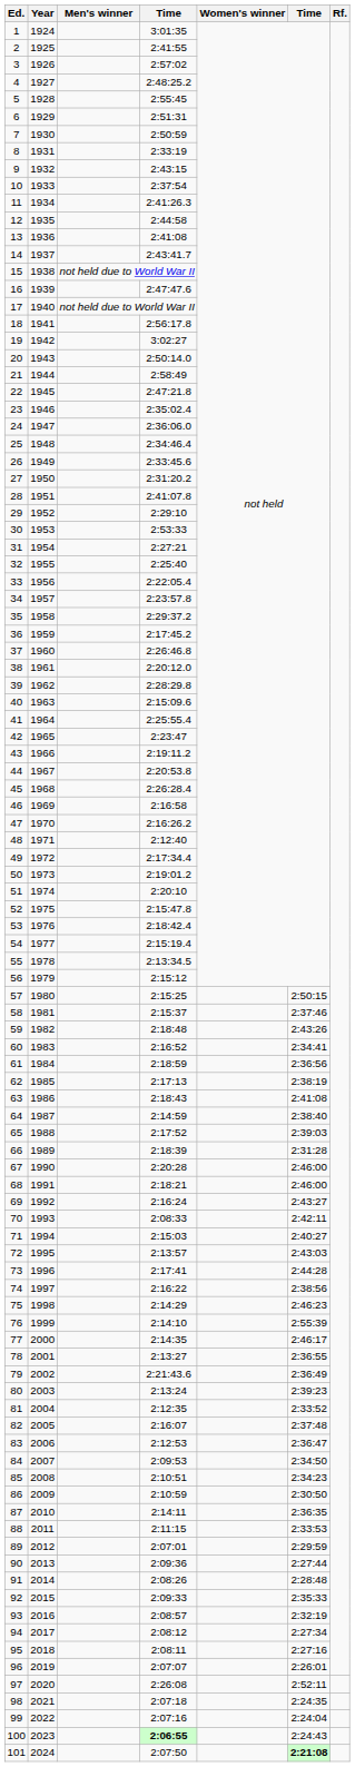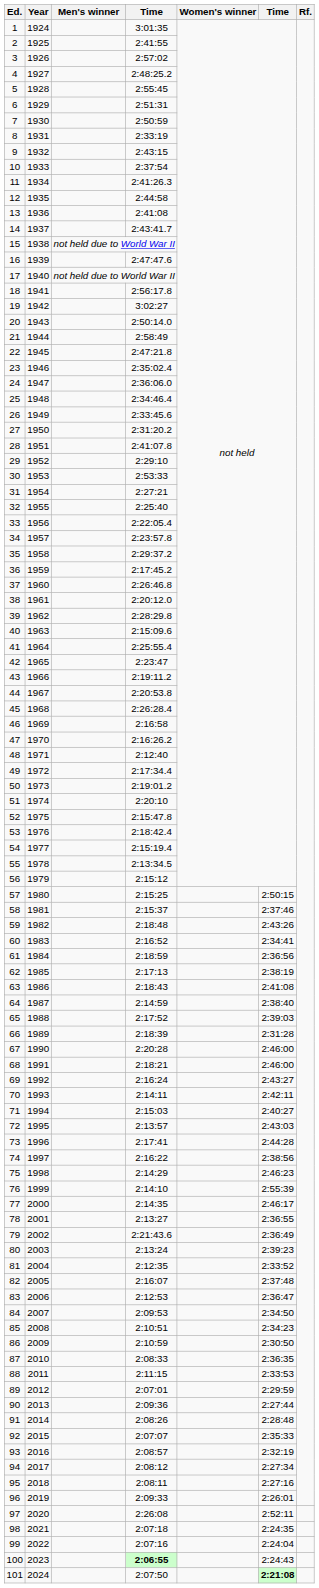 <table class="wikitable sortable" style="text-align:center">
 <tr>
 <th class="unsortable">Ed.</th>
 <th>Year</th>
 <th>Men's winner</th>
 <th>Time</th>
 <th>Women's winner</th>
 <th>Time</th>
 <th class="unsortable">Rf.</th>
 </tr>
 <tr>
 <td>1</td>
 <td>1924</td>
 <td align="left"></td>
 <td>3:01:35</td>
 <td rowspan="56" colspan="2" align="center" data-sort-value=""><em>not held</em></td>
 </tr>
 <tr>
 <td>2</td>
 <td>1925</td>
 <td align="left"></td>
 <td>2:41:55</td>
 </tr>
 <tr>
 <td>3</td>
 <td>1926</td>
 <td align="left"></td>
 <td>2:57:02</td>
 </tr>
 <tr>
 <td>4</td>
 <td>1927</td>
 <td align="left"></td>
 <td>2:48:25.2</td>
 </tr>
 <tr>
 <td>5</td>
 <td>1928</td>
 <td align="left"></td>
 <td>2:55:45</td>
 </tr>
 <tr>
 <td>6</td>
 <td>1929</td>
 <td align="left"></td>
 <td>2:51:31</td>
 </tr>
 <tr>
 <td>7</td>
 <td>1930</td>
 <td align="left"></td>
 <td>2:50:59</td>
 </tr>
 <tr>
 <td>8</td>
 <td>1931</td>
 <td align="left"></td>
 <td>2:33:19</td>
 </tr>
 <tr>
 <td>9</td>
 <td>1932</td>
 <td align="left"></td>
 <td>2:43:15</td>
 </tr>
 <tr>
 <td>10</td>
 <td>1933</td>
 <td align="left"></td>
 <td>2:37:54</td>
 </tr>
 <tr>
 <td>11</td>
 <td>1934</td>
 <td align="left"></td>
 <td>2:41:26.3</td>
 </tr>
 <tr>
 <td>12</td>
 <td>1935</td>
 <td align="left"></td>
 <td>2:44:58</td>
 </tr>
 <tr>
 <td>13</td>
 <td>1936</td>
 <td align="left"></td>
 <td>2:41:08</td>
 </tr>
 <tr>
 <td>14</td>
 <td>1937</td>
 <td align="left"></td>
 <td>2:43:41.7</td>
 </tr>
 <tr>
 <td>15</td>
 <td>1938</td>
 <td colspan="2" align="center" data-sort-value=""><em>not held due to <a href='#'>World War II</a></em></td>
 </tr>
 <tr>
 <td>16</td>
 <td>1939</td>
 <td align="left"></td>
 <td>2:47:47.6</td>
 </tr>
 <tr>
 <td>17</td>
 <td>1940</td>
 <td colspan="2" align="center" data-sort-value=""><em>not held due to World War II</em></td>
 </tr>
 <tr>
 <td>18</td>
 <td>1941</td>
 <td align="left"></td>
 <td>2:56:17.8</td>
 </tr>
 <tr>
 <td>19</td>
 <td>1942</td>
 <td align="left"></td>
 <td>3:02:27</td>
 </tr>
 <tr>
 <td>20</td>
 <td>1943</td>
 <td align="left"></td>
 <td>2:50:14.0</td>
 </tr>
 <tr>
 <td>21</td>
 <td>1944</td>
 <td align="left"></td>
 <td>2:58:49</td>
 </tr>
 <tr>
 <td>22</td>
 <td>1945</td>
 <td align="left"></td>
 <td>2:47:21.8</td>
 </tr>
 <tr>
 <td>23</td>
 <td>1946</td>
 <td align="left"></td>
 <td>2:35:02.4</td>
 </tr>
 <tr>
 <td>24</td>
 <td>1947</td>
 <td align="left"></td>
 <td>2:36:06.0</td>
 </tr>
 <tr>
 <td>25</td>
 <td>1948</td>
 <td align="left"></td>
 <td>2:34:46.4</td>
 </tr>
 <tr>
 <td>26</td>
 <td>1949</td>
 <td align="left"></td>
 <td>2:33:45.6</td>
 </tr>
 <tr>
 <td>27</td>
 <td>1950</td>
 <td align="left"></td>
 <td>2:31:20.2</td>
 </tr>
 <tr>
 <td>28</td>
 <td>1951</td>
 <td align="left"></td>
 <td>2:41:07.8</td>
 </tr>
 <tr>
 <td>29</td>
 <td>1952</td>
 <td align="left"></td>
 <td>2:29:10</td>
 </tr>
 <tr>
 <td>30</td>
 <td>1953</td>
 <td align="left"></td>
 <td>2:53:33</td>
 </tr>
 <tr>
 <td>31</td>
 <td>1954</td>
 <td align="left"></td>
 <td>2:27:21</td>
 </tr>
 <tr>
 <td>32</td>
 <td>1955</td>
 <td align="left"></td>
 <td>2:25:40</td>
 </tr>
 <tr>
 <td>33</td>
 <td>1956</td>
 <td align="left"></td>
 <td>2:22:05.4</td>
 </tr>
 <tr>
 <td>34</td>
 <td>1957</td>
 <td align="left"></td>
 <td>2:23:57.8</td>
 </tr>
 <tr>
 <td>35</td>
 <td>1958</td>
 <td align="left"></td>
 <td>2:29:37.2</td>
 </tr>
 <tr>
 <td>36</td>
 <td>1959</td>
 <td align="left"></td>
 <td>2:17:45.2</td>
 </tr>
 <tr>
 <td>37</td>
 <td>1960</td>
 <td align="left"></td>
 <td>2:26:46.8</td>
 </tr>
 <tr>
 <td>38</td>
 <td>1961</td>
 <td align="left"></td>
 <td>2:20:12.0</td>
 </tr>
 <tr>
 <td>39</td>
 <td>1962</td>
 <td align="left"></td>
 <td>2:28:29.8</td>
 </tr>
 <tr>
 <td>40</td>
 <td>1963</td>
 <td align="left"></td>
 <td>2:15:09.6</td>
 </tr>
 <tr>
 <td>41</td>
 <td>1964</td>
 <td align="left"></td>
 <td>2:25:55.4</td>
 </tr>
 <tr>
 <td>42</td>
 <td>1965</td>
 <td align="left"></td>
 <td>2:23:47</td>
 </tr>
 <tr>
 <td>43</td>
 <td>1966</td>
 <td align="left"></td>
 <td>2:19:11.2</td>
 </tr>
 <tr>
 <td>44</td>
 <td>1967</td>
 <td align="left"></td>
 <td>2:20:53.8</td>
 </tr>
 <tr>
 <td>45</td>
 <td>1968</td>
 <td align="left"></td>
 <td>2:26:28.4</td>
 </tr>
 <tr>
 <td>46</td>
 <td>1969</td>
 <td align="left"></td>
 <td>2:16:58</td>
 </tr>
 <tr>
 <td>47</td>
 <td>1970</td>
 <td align="left"></td>
 <td>2:16:26.2</td>
 </tr>
 <tr>
 <td>48</td>
 <td>1971</td>
 <td align="left"></td>
 <td>2:12:40</td>
 </tr>
 <tr>
 <td>49</td>
 <td>1972</td>
 <td align="left"></td>
 <td>2:17:34.4</td>
 </tr>
 <tr>
 <td>50</td>
 <td>1973</td>
 <td align="left"></td>
 <td>2:19:01.2</td>
 </tr>
 <tr>
 <td>51</td>
 <td>1974</td>
 <td align="left"></td>
 <td>2:20:10</td>
 </tr>
 <tr>
 <td>52</td>
 <td>1975</td>
 <td align="left"></td>
 <td>2:15:47.8</td>
 </tr>
 <tr>
 <td>53</td>
 <td>1976</td>
 <td align="left"></td>
 <td>2:18:42.4</td>
 </tr>
 <tr>
 <td>54</td>
 <td>1977</td>
 <td align="left"></td>
 <td>2:15:19.4</td>
 </tr>
 <tr>
 <td>55</td>
 <td>1978</td>
 <td align="left"></td>
 <td>2:13:34.5</td>
 </tr>
 <tr>
 <td>56</td>
 <td>1979</td>
 <td align="left"></td>
 <td>2:15:12</td>
 </tr>
 <tr>
 <td>57</td>
 <td>1980</td>
 <td align="left"></td>
 <td>2:15:25</td>
 <td align="left"></td>
 <td>2:50:15</td>
 </tr>
 <tr>
 <td>58</td>
 <td>1981</td>
 <td align="left"></td>
 <td>2:15:37</td>
 <td align="left"></td>
 <td>2:37:46</td>
 </tr>
 <tr>
 <td>59</td>
 <td>1982</td>
 <td align="left"></td>
 <td>2:18:48</td>
 <td align="left"></td>
 <td>2:43:26</td>
 </tr>
 <tr>
 <td>60</td>
 <td>1983</td>
 <td align="left"></td>
 <td>2:16:52</td>
 <td align="left"></td>
 <td>2:34:41</td>
 </tr>
 <tr>
 <td>61</td>
 <td>1984</td>
 <td align="left"></td>
 <td>2:18:59</td>
 <td align="left"></td>
 <td>2:36:56</td>
 </tr>
 <tr>
 <td>62</td>
 <td>1985</td>
 <td align="left"></td>
 <td>2:17:13</td>
 <td align="left"></td>
 <td>2:38:19</td>
 </tr>
 <tr>
 <td>63</td>
 <td>1986</td>
 <td align="left"></td>
 <td>2:18:43</td>
 <td align="left"></td>
 <td>2:41:08</td>
 </tr>
 <tr>
 <td>64</td>
 <td>1987</td>
 <td align="left"></td>
 <td>2:14:59</td>
 <td align="left"></td>
 <td>2:38:40</td>
 </tr>
 <tr>
 <td>65</td>
 <td>1988</td>
 <td align="left"></td>
 <td>2:17:52</td>
 <td align="left"></td>
 <td>2:39:03</td>
 </tr>
 <tr>
 <td>66</td>
 <td>1989</td>
 <td align="left"></td>
 <td>2:18:39</td>
 <td align="left"></td>
 <td>2:31:28</td>
 </tr>
 <tr>
 <td>67</td>
 <td>1990</td>
 <td align="left"></td>
 <td>2:20:28</td>
 <td align="left"></td>
 <td>2:46:00</td>
 </tr>
 <tr>
 <td>68</td>
 <td>1991</td>
 <td align="left"></td>
 <td>2:18:21</td>
 <td align="left"></td>
 <td>2:46:00</td>
 </tr>
 <tr>
 <td>69</td>
 <td>1992</td>
 <td align="left"></td>
 <td>2:16:24</td>
 <td align="left"></td>
 <td>2:43:27</td>
 </tr>
 <tr>
 <td>70</td>
 <td>1993</td>
 <td align="left"></td>
-<td>2:08:33</td>
+<td>2:14:11</td>
 <td align="left"></td>
 <td>2:42:11</td>
 </tr>
 <tr>
 <td>71</td>
 <td>1994</td>
 <td align="left"></td>
 <td>2:15:03</td>
 <td align="left"></td>
 <td>2:40:27</td>
 </tr>
 <tr>
 <td>72</td>
 <td>1995</td>
 <td align="left"></td>
 <td>2:13:57</td>
 <td align="left"></td>
 <td>2:43:03</td>
 </tr>
 <tr>
 <td>73</td>
 <td>1996</td>
 <td align="left"></td>
 <td>2:17:41</td>
 <td align="left"></td>
 <td>2:44:28</td>
 </tr>
 <tr>
 <td>74</td>
 <td>1997</td>
 <td align="left"></td>
 <td>2:16:22</td>
 <td align="left"></td>
 <td>2:38:56</td>
 </tr>
 <tr>
 <td>75</td>
 <td>1998</td>
 <td align="left"></td>
 <td>2:14:29</td>
 <td align="left"></td>
 <td>2:46:23</td>
 </tr>
 <tr>
 <td>76</td>
 <td>1999</td>
 <td align="left"></td>
 <td>2:14:10</td>
 <td align="left"></td>
 <td>2:55:39</td>
 </tr>
 <tr>
 <td>77</td>
 <td>2000</td>
 <td align="left"></td>
 <td>2:14:35</td>
 <td align="left"></td>
 <td>2:46:17</td>
 </tr>
 <tr>
 <td>78</td>
 <td>2001</td>
 <td align="left"></td>
 <td>2:13:27</td>
 <td align="left"></td>
 <td>2:36:55</td>
 </tr>
 <tr>
 <td>79</td>
 <td>2002</td>
 <td align="left"></td>
 <td>2:21:43.6</td>
 <td align="left"></td>
 <td>2:36:49</td>
 </tr>
 <tr>
 <td>80</td>
 <td>2003</td>
 <td align="left"></td>
 <td>2:13:24</td>
 <td align="left"></td>
 <td>2:39:23</td>
 </tr>
 <tr>
 <td>81</td>
 <td>2004</td>
 <td align="left"></td>
 <td>2:12:35</td>
 <td align="left"></td>
 <td>2:33:52</td>
 </tr>
 <tr>
 <td>82</td>
 <td>2005</td>
 <td align="left"></td>
 <td>2:16:07</td>
 <td align="left"></td>
 <td>2:37:48</td>
 </tr>
 <tr>
 <td>83</td>
 <td>2006</td>
 <td align="left"></td>
 <td>2:12:53</td>
 <td align="left"></td>
 <td>2:36:47</td>
 </tr>
 <tr>
 <td>84</td>
 <td>2007</td>
 <td align="left"></td>
 <td>2:09:53</td>
 <td align="left"></td>
 <td>2:34:50</td>
 </tr>
 <tr>
 <td>85</td>
 <td>2008</td>
 <td align="left"></td>
 <td>2:10:51</td>
 <td align="left"></td>
 <td>2:34:23</td>
 </tr>
 <tr>
 <td>86</td>
 <td>2009</td>
 <td align="left"></td>
 <td>2:10:59</td>
 <td align="left"></td>
 <td>2:30:50</td>
 </tr>
 <tr>
 <td>87</td>
 <td>2010</td>
 <td align="left"></td>
-<td>2:14:11</td>
+<td>2:08:33</td>
 <td align="left"></td>
 <td>2:36:35</td>
 </tr>
 <tr>
 <td>88</td>
 <td>2011</td>
 <td align="left"></td>
 <td>2:11:15</td>
 <td align="left"></td>
 <td>2:33:53</td>
 </tr>
 <tr>
 <td>89</td>
 <td>2012</td>
 <td align="left"></td>
 <td>2:07:01</td>
 <td align="left"></td>
 <td>2:29:59</td>
 </tr>
 <tr>
 <td>90</td>
 <td>2013</td>
 <td align="left"></td>
 <td>2:09:36</td>
 <td align="left"></td>
 <td>2:27:44</td>
 </tr>
 <tr>
 <td>91</td>
 <td>2014</td>
 <td align="left"></td>
 <td>2:08:26</td>
 <td align="left"></td>
 <td>2:28:48</td>
 </tr>
 <tr>
 <td>92</td>
 <td>2015</td>
 <td align="left"></td>
-<td>2:09:33</td>
+<td>2:07:07</td>
 <td align="left"></td>
 <td>2:35:33</td>
 </tr>
 <tr>
 <td>93</td>
 <td>2016</td>
 <td align="left"></td>
 <td>2:08:57</td>
 <td align="left"></td>
 <td>2:32:19</td>
 </tr>
 <tr>
 <td>94</td>
 <td>2017</td>
 <td align="left"></td>
 <td>2:08:12</td>
 <td align="left"></td>
 <td>2:27:34</td>
 </tr>
 <tr>
 <td>95</td>
 <td>2018</td>
 <td align="left"></td>
 <td>2:08:11</td>
 <td align="left"></td>
 <td>2:27:16</td>
 </tr>
 <tr>
 <td>96</td>
 <td>2019</td>
 <td align="left"></td>
-<td>2:07:07</td>
+<td>2:09:33</td>
 <td align="left"></td>
 <td>2:26:01</td>
 </tr>
 <tr>
 <td>97</td>
 <td>2020</td>
 <td align="left"></td>
 <td>2:26:08</td>
 <td align="left"></td>
 <td>2:52:11</td>
 <td></td>
 </tr>
 <tr>
 <td>98</td>
 <td>2021</td>
 <td align="left"></td>
 <td>2:07:18</td>
 <td align="left"></td>
 <td>2:24:35</td>
 <td></td>
 </tr>
 <tr>
 <td>99</td>
 <td>2022</td>
 <td align="left"></td>
 <td>2:07:16</td>
 <td align="left"></td>
 <td>2:24:04</td>
 <td></td>
 </tr>
 <tr>
 <td>100</td>
 <td>2023</td>
 <td align="left"></td>
 <td bgcolor="#CCFFCC"><strong>2:06:55</strong></td>
 <td align="left"></td>
 <td>2:24:43</td>
 <td></td>
 </tr>
 <tr>
 <td>101</td>
 <td>2024</td>
 <td align="left"></td>
 <td>2:07:50</td>
 <td align="left"></td>
 <td bgcolor="#CCFFCC"><strong>2:21:08</strong></td>
 <td></td>
 </tr>
 </table>
